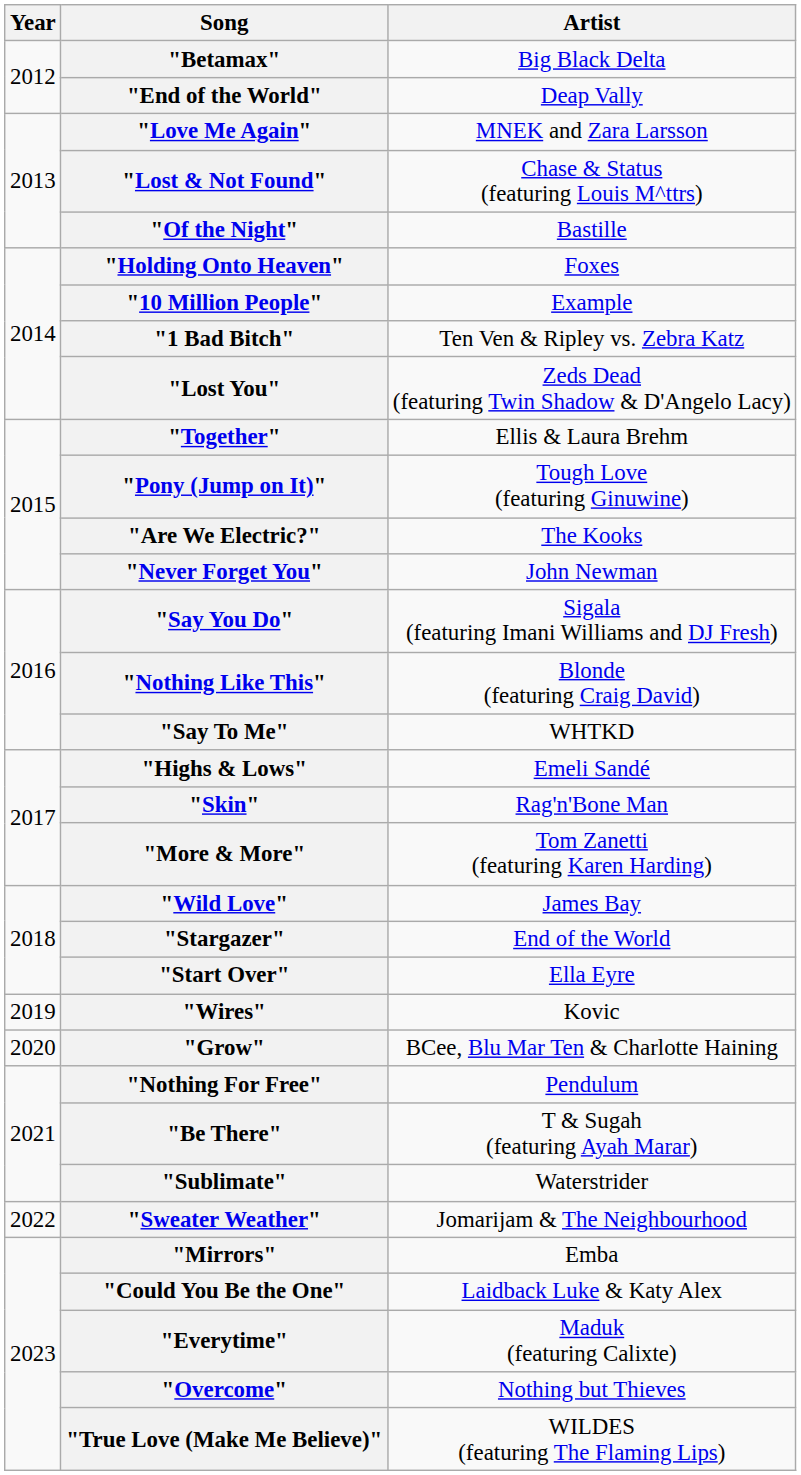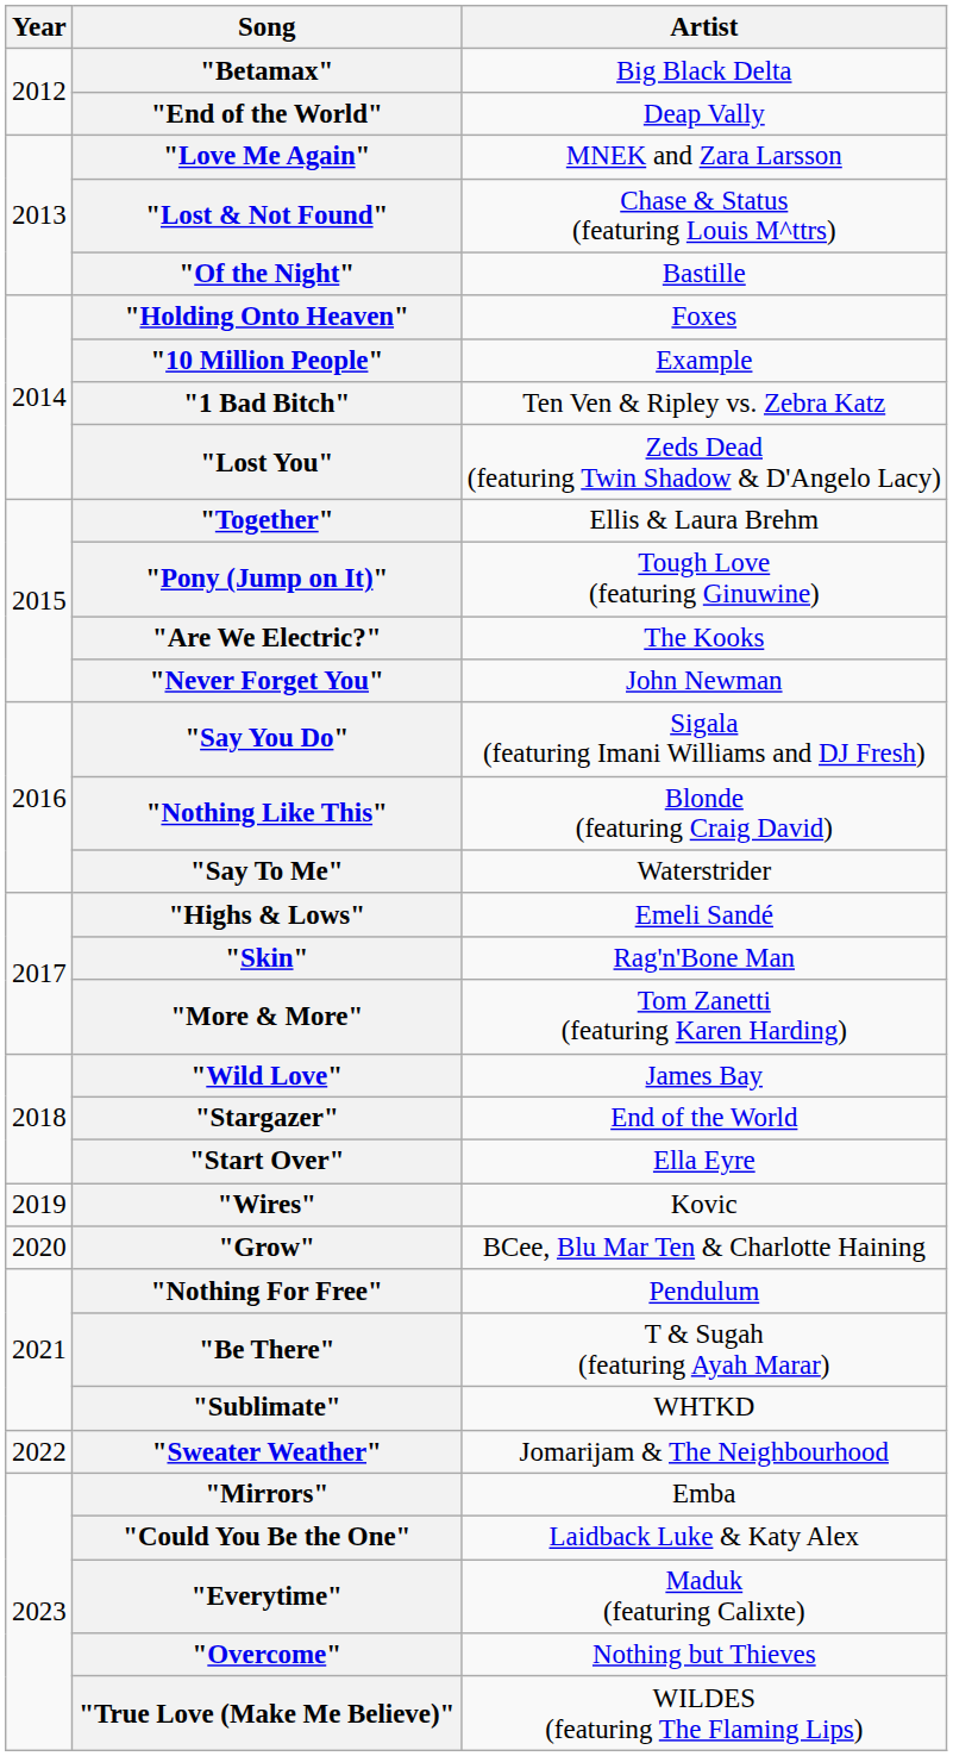 <table class="wikitable plainrowheaders" style="text-align:center;">
 <tr>
 <th scope="col">Year</th>
 <th scope="col">Song</th>
 <th scope="col">Artist</th>
 </tr>
 <tr>
 <td rowspan="2">2012</td>
 <th scope="row">"Betamax"</th>
 <td><a href='#'>Big Black Delta</a></td>
 </tr>
 <tr>
 <th scope="row">"End of the World"</th>
 <td><a href='#'>Deap Vally</a></td>
 </tr>
 <tr>
 <td rowspan="3">2013</td>
 <th scope="row">"<a href='#'>Love Me Again</a>"</th>
 <td><a href='#'>MNEK</a> and <a href='#'>Zara Larsson</a></td>
 </tr>
 <tr>
 <th scope="row">"<a href='#'>Lost & Not Found</a>"</th>
 <td><a href='#'>Chase & Status</a><br><span>(featuring <a href='#'>Louis M^ttrs</a>)</span></td>
 </tr>
 <tr>
 <th scope="row">"<a href='#'>Of the Night</a>"</th>
 <td><a href='#'>Bastille</a></td>
 </tr>
 <tr>
 <td rowspan="4">2014</td>
 <th scope="row">"<a href='#'>Holding Onto Heaven</a>"</th>
 <td><a href='#'>Foxes</a></td>
 </tr>
 <tr>
 <th scope="row">"<a href='#'>10 Million People</a>"</th>
 <td><a href='#'>Example</a></td>
 </tr>
 <tr>
 <th scope="row">"1 Bad Bitch"</th>
 <td>Ten Ven & Ripley vs. <a href='#'>Zebra Katz</a></td>
 </tr>
 <tr>
 <th scope="row">"Lost You"</th>
 <td><a href='#'>Zeds Dead</a> <br><span>(featuring <a href='#'>Twin Shadow</a> & D'Angelo Lacy)</span></td>
 </tr>
 <tr>
 <td rowspan="4">2015</td>
 <th scope="row">"<a href='#'>Together</a>"</th>
 <td>Ellis & Laura Brehm</td>
 </tr>
 <tr>
 <th scope="row">"<a href='#'>Pony (Jump on It)</a>"</th>
 <td><a href='#'>Tough Love</a> <br><span>(featuring <a href='#'>Ginuwine</a>)</span></td>
 </tr>
 <tr>
 <th scope="row">"Are We Electric?"</th>
 <td><a href='#'>The Kooks</a></td>
 </tr>
 <tr>
 <th scope="row">"<a href='#'>Never Forget You</a>"</th>
 <td><a href='#'>John Newman</a></td>
 </tr>
 <tr>
 <td rowspan="3">2016</td>
 <th scope="row">"<a href='#'>Say You Do</a>"</th>
 <td><a href='#'>Sigala</a> <br><span>(featuring Imani Williams and <a href='#'>DJ Fresh</a>)</span></td>
 </tr>
 <tr>
 <th scope="row">"<a href='#'>Nothing Like This</a>"</th>
 <td><a href='#'>Blonde</a> <br><span>(featuring <a href='#'>Craig David</a>)</span></td>
 </tr>
 <tr>
 <th scope="row">"Say To Me"</th>
-<td>WHTKD</td>
+<td>Waterstrider</td>
 </tr>
 <tr>
 <td rowspan="3">2017</td>
 <th scope="row">"Highs & Lows"</th>
 <td><a href='#'>Emeli Sandé</a></td>
 </tr>
 <tr>
 <th scope="row">"<a href='#'>Skin</a>"</th>
 <td><a href='#'>Rag'n'Bone Man</a></td>
 </tr>
 <tr>
 <th scope="row">"More & More"</th>
 <td><a href='#'>Tom Zanetti</a> <br><span>(featuring <a href='#'>Karen Harding</a>)</span></td>
 </tr>
 <tr>
 <td rowspan="3">2018</td>
 <th scope="row">"<a href='#'>Wild Love</a>"</th>
 <td><a href='#'>James Bay</a></td>
 </tr>
 <tr>
 <th scope="row">"Stargazer"</th>
 <td><a href='#'>End of the World</a></td>
 </tr>
 <tr>
 <th scope="row">"Start Over"</th>
 <td><a href='#'>Ella Eyre</a></td>
 </tr>
 <tr>
 <td>2019</td>
 <th scope="row">"Wires"</th>
 <td>Kovic</td>
 </tr>
 <tr>
 <td>2020</td>
 <th scope="row">"Grow"</th>
 <td>BCee, <a href='#'>Blu Mar Ten</a> & Charlotte Haining</td>
 </tr>
 <tr>
 <td rowspan="3">2021</td>
 <th scope="row">"Nothing For Free"</th>
 <td><a href='#'>Pendulum</a></td>
 </tr>
 <tr>
 <th scope="row">"Be There"</th>
 <td>T & Sugah <br><span>(featuring <a href='#'>Ayah Marar</a>)</span></td>
 </tr>
 <tr>
 <th scope="row">"Sublimate"</th>
-<td>Waterstrider</td>
+<td>WHTKD</td>
 </tr>
 <tr>
 <td>2022</td>
 <th scope="row">"<a href='#'>Sweater Weather</a>"</th>
 <td>Jomarijam & <a href='#'>The Neighbourhood</a></td>
 </tr>
 <tr>
 <td rowspan="5">2023</td>
 <th scope="row">"Mirrors"</th>
 <td>Emba</td>
 </tr>
 <tr>
 <th scope="row">"Could You Be the One"</th>
 <td><a href='#'>Laidback Luke</a> & Katy Alex</td>
 </tr>
 <tr>
 <th scope="row">"Everytime"</th>
 <td><a href='#'>Maduk</a> <br><span>(featuring Calixte)</span></td>
 </tr>
 <tr>
 <th scope="row">"<a href='#'>Overcome</a>"</th>
 <td><a href='#'>Nothing but Thieves</a></td>
 </tr>
 <tr>
 <th scope="row">"True Love (Make Me Believe)"</th>
 <td>WILDES <br><span>(featuring <a href='#'>The Flaming Lips</a>)</span></td>
 </tr>
 <tr>
 </tr>
 </table>
